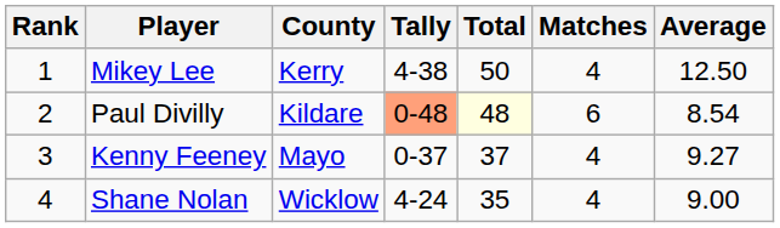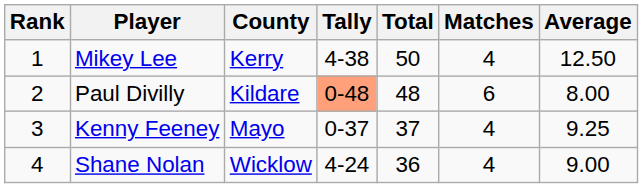 <table class="wikitable">
 <tr>
 <th>Rank</th>
 <th>Player</th>
 <th>County</th>
 <th>Tally</th>
 <th>Total</th>
 <th>Matches</th>
 <th>Average</th>
 </tr>
 <tr>
 <td rowspan=1 align=center>1</td>
 <td><a href='#'>Mikey Lee</a></td>
 <td><a href='#'>Kerry</a></td>
 <td align=center>4-38</td>
 <td align=center>50</td>
 <td align=center>4</td>
 <td align=center>12.50</td>
 </tr>
 <tr>
 <td rowspan=1 align=center>2</td>
 <td>Paul Divilly</td>
 <td><a href='#'>Kildare</a></td>
 <td align=center style="background: lightsalmon;">0-48</td>
-<td align=center style="background: lightyellow;">48</td>
+<td align=center>48</td>
 <td align=center>6</td>
-<td align=center>8.54</td>
+<td align=center>8.00</td>
 </tr>
 <tr>
 <td rowspan=1 align=center>3</td>
 <td><a href='#'>Kenny Feeney</a></td>
 <td><a href='#'>Mayo</a></td>
 <td align=center>0-37</td>
 <td align=center>37</td>
 <td align=center>4</td>
-<td align=center>9.27</td>
+<td align=center>9.25</td>
 </tr>
 <tr>
 <td rowspan=1 align=center>4</td>
 <td><a href='#'>Shane Nolan</a></td>
 <td><a href='#'>Wicklow</a></td>
 <td align=center>4-24</td>
-<td align=center>35</td>
+<td align=center>36</td>
 <td align=center>4</td>
 <td align=center>9.00</td>
 </tr>
 </table>
